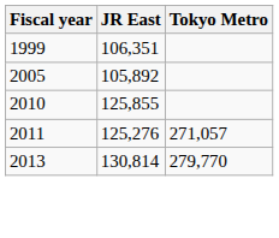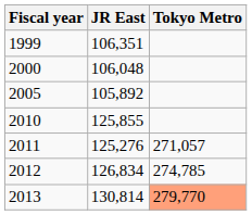 <table class="wikitable">
 <tr>
 <th>Fiscal year</th>
 <th>JR East</th>
 <th>Tokyo Metro</th>
 </tr>
 <tr>
 <td>1999</td>
 <td>106,351</td>
+<td></td>
+</tr>
+<tr>
+<td>2000</td>
+<td>106,048</td>
 <td></td>
 </tr>
 <tr>
 <td>2005</td>
 <td>105,892</td>
 <td></td>
 </tr>
 <tr>
 <td>2010</td>
 <td>125,855</td>
 <td></td>
 </tr>
 <tr>
 <td>2011</td>
 <td>125,276</td>
 <td>271,057</td>
 </tr>
 <tr>
+<td>2012</td>
+<td>126,834</td>
+<td>274,785</td>
+</tr>
+<tr>
 <td>2013</td>
 <td>130,814</td>
-<td>279,770</td>
+<td style="background: lightsalmon;">279,770</td>
 </tr>
 </table>
